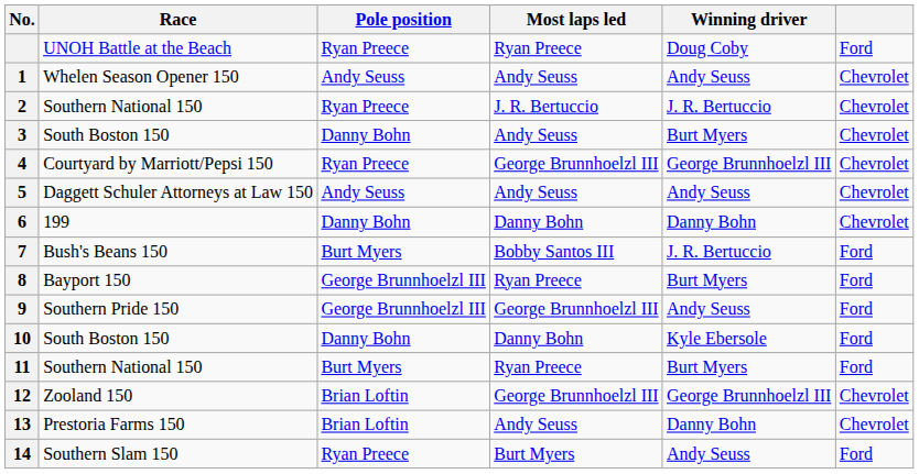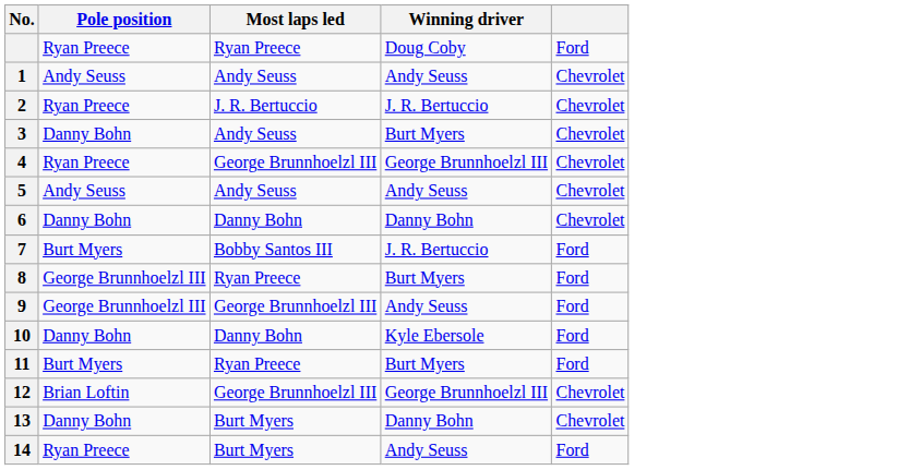 <table class="wikitable sortable" style="font-size:95%">
 <tr>
 <th>No.</th>
-<th>Race</th>
 <th><a href='#'>Pole position</a></th>
 <th>Most laps led</th>
 <th>Winning driver</th>
 <th></th>
 </tr>
 <tr>
 <th></th>
-<td><a href='#'>UNOH Battle at the Beach</a></td>
 <td><a href='#'>Ryan Preece</a></td>
 <td><a href='#'>Ryan Preece</a></td>
 <td><a href='#'>Doug Coby</a></td>
 <td><a href='#'>Ford</a></td>
 </tr>
 <tr>
 <th>1</th>
-<td>Whelen Season Opener 150</td>
 <td><a href='#'>Andy Seuss</a></td>
 <td><a href='#'>Andy Seuss</a></td>
 <td><a href='#'>Andy Seuss</a></td>
 <td><a href='#'>Chevrolet</a></td>
 </tr>
 <tr>
 <th>2</th>
-<td>Southern National 150</td>
 <td><a href='#'>Ryan Preece</a></td>
 <td><a href='#'>J. R. Bertuccio</a></td>
 <td><a href='#'>J. R. Bertuccio</a></td>
 <td><a href='#'>Chevrolet</a></td>
 </tr>
 <tr>
 <th>3</th>
-<td>South Boston 150</td>
 <td><a href='#'>Danny Bohn</a></td>
 <td><a href='#'>Andy Seuss</a></td>
 <td><a href='#'>Burt Myers</a></td>
 <td><a href='#'>Chevrolet</a></td>
 </tr>
 <tr>
 <th>4</th>
-<td>Courtyard by Marriott/Pepsi 150</td>
 <td><a href='#'>Ryan Preece</a></td>
 <td><a href='#'>George Brunnhoelzl III</a></td>
 <td><a href='#'>George Brunnhoelzl III</a></td>
 <td><a href='#'>Chevrolet</a></td>
 </tr>
 <tr>
 <th>5</th>
-<td>Daggett Schuler Attorneys at Law 150</td>
 <td><a href='#'>Andy Seuss</a></td>
 <td><a href='#'>Andy Seuss</a></td>
 <td><a href='#'>Andy Seuss</a></td>
 <td><a href='#'>Chevrolet</a></td>
 </tr>
 <tr>
 <th>6</th>
-<td> 199</td>
 <td><a href='#'>Danny Bohn</a></td>
 <td><a href='#'>Danny Bohn</a></td>
 <td><a href='#'>Danny Bohn</a></td>
 <td><a href='#'>Chevrolet</a></td>
 </tr>
 <tr>
 <th>7</th>
-<td>Bush's Beans 150</td>
 <td><a href='#'>Burt Myers</a></td>
 <td><a href='#'>Bobby Santos III</a></td>
 <td><a href='#'>J. R. Bertuccio</a></td>
 <td><a href='#'>Ford</a></td>
 </tr>
 <tr>
 <th>8</th>
-<td>Bayport 150</td>
 <td><a href='#'>George Brunnhoelzl III</a></td>
 <td><a href='#'>Ryan Preece</a></td>
 <td><a href='#'>Burt Myers</a></td>
 <td><a href='#'>Ford</a></td>
 </tr>
 <tr>
 <th>9</th>
-<td>Southern Pride 150</td>
 <td><a href='#'>George Brunnhoelzl III</a></td>
 <td><a href='#'>George Brunnhoelzl III</a></td>
 <td><a href='#'>Andy Seuss</a></td>
 <td><a href='#'>Ford</a></td>
 </tr>
 <tr>
 <th>10</th>
-<td>South Boston 150</td>
 <td><a href='#'>Danny Bohn</a></td>
 <td><a href='#'>Danny Bohn</a></td>
 <td><a href='#'>Kyle Ebersole</a></td>
 <td><a href='#'>Ford</a></td>
 </tr>
 <tr>
 <th>11</th>
-<td>Southern National 150</td>
 <td><a href='#'>Burt Myers</a></td>
 <td><a href='#'>Ryan Preece</a></td>
 <td><a href='#'>Burt Myers</a></td>
 <td><a href='#'>Ford</a></td>
 </tr>
 <tr>
 <th>12</th>
-<td>Zooland 150</td>
 <td><a href='#'>Brian Loftin</a></td>
 <td><a href='#'>George Brunnhoelzl III</a></td>
 <td><a href='#'>George Brunnhoelzl III</a></td>
 <td><a href='#'>Chevrolet</a></td>
 </tr>
 <tr>
 <th>13</th>
-<td>Prestoria Farms 150</td>
-<td><a href='#'>Brian Loftin</a></td>
-<td><a href='#'>Andy Seuss</a></td>
+<td><a href='#'>Danny Bohn</a></td>
+<td><a href='#'>Burt Myers</a></td>
 <td><a href='#'>Danny Bohn</a></td>
 <td><a href='#'>Chevrolet</a></td>
 </tr>
 <tr>
 <th>14</th>
-<td>Southern Slam 150</td>
 <td><a href='#'>Ryan Preece</a></td>
 <td><a href='#'>Burt Myers</a></td>
 <td><a href='#'>Andy Seuss</a></td>
 <td><a href='#'>Ford</a></td>
 </tr>
 </table>
